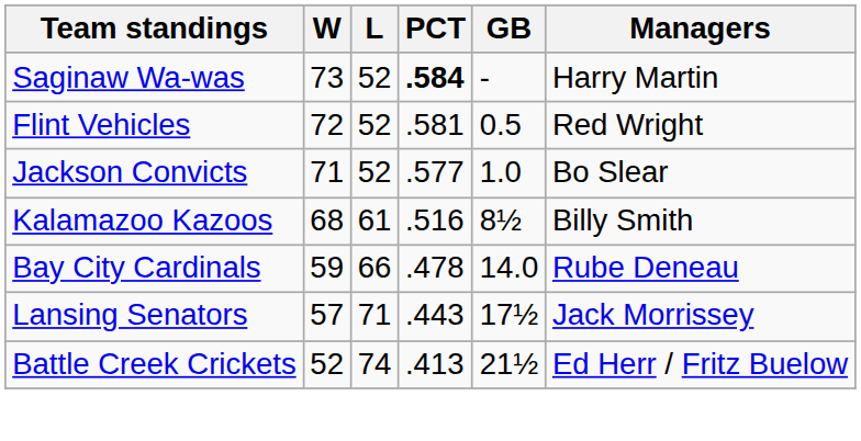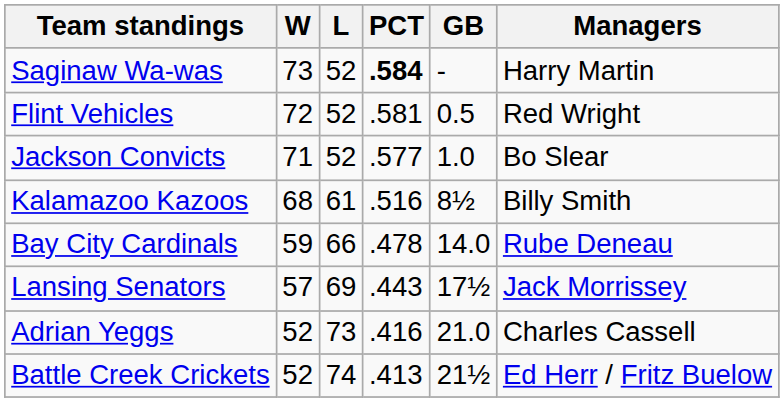 <table class="wikitable">
 <tr>
 <th>Team standings</th>
 <th>W</th>
 <th>L</th>
 <th>PCT</th>
 <th>GB</th>
 <th>Managers</th>
 </tr>
 <tr>
 <td><a href='#'>Saginaw Wa-was</a></td>
 <td>73</td>
 <td>52</td>
 <td><strong>.584</strong></td>
 <td>-</td>
 <td>Harry Martin</td>
 </tr>
 <tr>
 <td><a href='#'>Flint Vehicles</a></td>
 <td>72</td>
 <td>52</td>
 <td>.581</td>
 <td>0.5</td>
 <td>Red Wright</td>
 </tr>
 <tr>
 <td><a href='#'>Jackson Convicts</a></td>
 <td>71</td>
 <td>52</td>
 <td>.577</td>
 <td>1.0</td>
 <td>Bo Slear</td>
 </tr>
 <tr>
 <td><a href='#'>Kalamazoo Kazoos</a></td>
 <td>68</td>
 <td>61</td>
 <td>.516</td>
 <td>8½</td>
 <td>Billy Smith</td>
 </tr>
 <tr>
 <td><a href='#'>Bay City Cardinals</a></td>
 <td>59</td>
 <td>66</td>
 <td>.478</td>
 <td>14.0</td>
 <td><a href='#'>Rube Deneau</a></td>
 </tr>
 <tr>
 <td><a href='#'>Lansing Senators</a></td>
 <td>57</td>
-<td>71</td>
+<td>69</td>
 <td>.443</td>
 <td>17½</td>
 <td><a href='#'>Jack Morrissey</a></td>
+</tr>
+<tr>
+<td><a href='#'>Adrian Yeggs</a></td>
+<td>52</td>
+<td>73</td>
+<td>.416</td>
+<td>21.0</td>
+<td>Charles Cassell</td>
 </tr>
 <tr>
 <td><a href='#'>Battle Creek Crickets</a></td>
 <td>52</td>
 <td>74</td>
 <td>.413</td>
 <td>21½</td>
 <td><a href='#'>Ed Herr</a> / <a href='#'>Fritz Buelow</a></td>
 </tr>
 </table>
